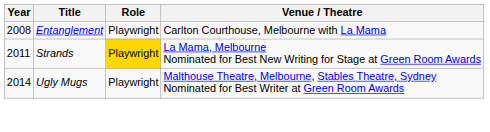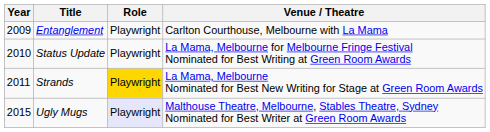 <table class="wikitable">
 <tr>
 <th>Year</th>
 <th>Title</th>
 <th>Role</th>
 <th>Venue / Theatre</th>
 </tr>
 <tr>
-<td>2008</td>
+<td>2009</td>
 <td><em><a href='#'>Entanglement</a></em></td>
 <td>Playwright</td>
 <td>Carlton Courthouse, Melbourne with <a href='#'>La Mama</a></td>
+</tr>
+<tr>
+<td>2010</td>
+<td><em>Status Update</em></td>
+<td>Playwright</td>
+<td><a href='#'>La Mama, Melbourne</a> for <a href='#'>Melbourne Fringe Festival</a><br>Nominated for Best Writing at <a href='#'>Green Room Awards</a></td>
 </tr>
 <tr>
 <td>2011</td>
 <td><em>Strands</em></td>
 <td style="background: gold;">Playwright</td>
 <td><a href='#'>La Mama, Melbourne</a><br> Nominated for Best New Writing for Stage at <a href='#'>Green Room Awards</a></td>
 </tr>
 <tr>
-<td>2014</td>
+<td>2015</td>
 <td><em>Ugly Mugs</em></td>
-<td>Playwright</td>
+<td style="background: lavender;">Playwright</td>
 <td><a href='#'>Malthouse Theatre, Melbourne</a>, <a href='#'>Stables Theatre, Sydney</a><br> Nominated for Best Writer at <a href='#'>Green Room Awards</a></td>
 </tr>
 </table>
